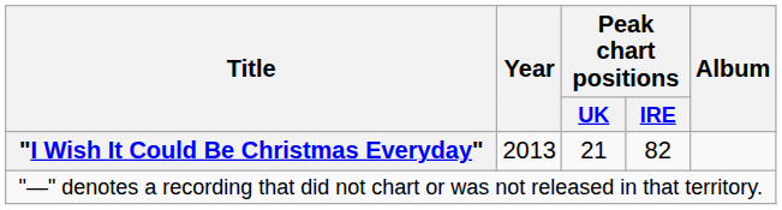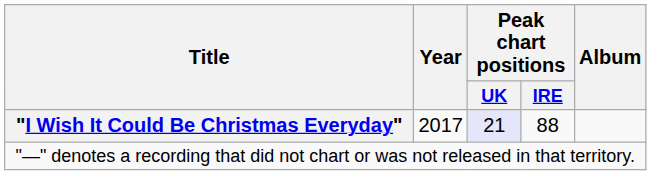 <table class="wikitable plainrowheaders" style="text-align:center;">
 <tr>
 <th scope="col" rowspan="2" style="width:20em;">Title</th>
 <th scope="col" rowspan="2">Year</th>
 <th scope="col" colspan="2">Peak chart positions</th>
 <th scope="col" rowspan="2">Album</th>
 </tr>
 <tr>
 <th scope="col" style="width:2.5em;font-size:90%;"><a href='#'>UK</a><br></th>
 <th scope="col" style="width:2.5em;font-size:90%;"><a href='#'>IRE</a><br></th>
 </tr>
 <tr>
 <th scope="row">"<a href='#'>I Wish It Could Be Christmas Everyday</a>"<br></th>
-<td>2013</td>
-<td>21</td>
-<td>82</td>
+<td>2017</td>
+<td style="background: lavender;">21</td>
+<td>88</td>
 <td></td>
 </tr>
 <tr>
 <td colspan="15" style="font-size:90%">"—" denotes a recording that did not chart or was not released in that territory.</td>
 </tr>
 </table>
